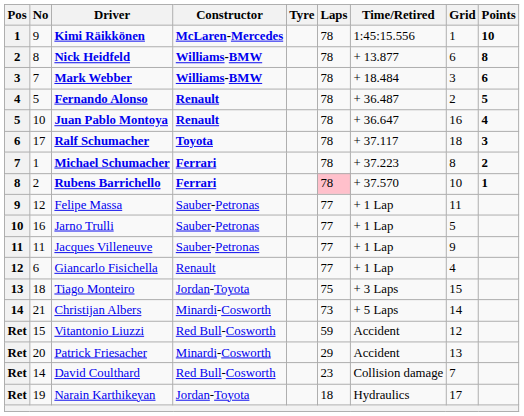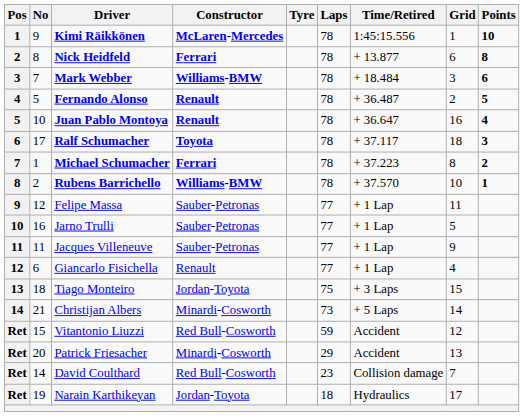 <table class="wikitable" style="font-size: 85%">
 <tr>
 <th>Pos</th>
 <th>No</th>
 <th>Driver</th>
 <th>Constructor</th>
 <th>Tyre</th>
 <th>Laps</th>
 <th>Time/Retired</th>
 <th>Grid</th>
 <th>Points</th>
 </tr>
 <tr>
 <th>1</th>
 <td>9</td>
 <td> <strong><a href='#'>Kimi Räikkönen</a></strong></td>
 <td><strong><a href='#'>McLaren</a>-<a href='#'>Mercedes</a></strong></td>
 <td></td>
 <td>78</td>
 <td>1:45:15.556</td>
 <td>1</td>
 <td><strong>10</strong></td>
 </tr>
 <tr>
 <th>2</th>
 <td>8</td>
 <td> <strong><a href='#'>Nick Heidfeld</a></strong></td>
-<td><strong><a href='#'>Williams</a>-<a href='#'>BMW</a></strong></td>
+<td><strong><a href='#'>Ferrari</a></strong></td>
 <td></td>
 <td>78</td>
 <td>+ 13.877</td>
 <td>6</td>
 <td><strong>8</strong></td>
 </tr>
 <tr>
 <th>3</th>
 <td>7</td>
 <td> <strong><a href='#'>Mark Webber</a></strong></td>
 <td><strong><a href='#'>Williams</a>-<a href='#'>BMW</a></strong></td>
 <td></td>
 <td>78</td>
 <td>+ 18.484</td>
 <td>3</td>
 <td><strong>6</strong></td>
 </tr>
 <tr>
 <th>4</th>
 <td>5</td>
 <td> <strong><a href='#'>Fernando Alonso</a></strong></td>
 <td><strong><a href='#'>Renault</a></strong></td>
 <td></td>
 <td>78</td>
 <td>+ 36.487</td>
 <td>2</td>
 <td><strong>5</strong></td>
 </tr>
 <tr>
 <th>5</th>
 <td>10</td>
 <td> <strong><a href='#'>Juan Pablo Montoya</a></strong></td>
 <td><strong><a href='#'>Renault</a></strong></td>
 <td></td>
 <td>78</td>
 <td>+ 36.647</td>
 <td>16</td>
 <td><strong>4</strong></td>
 </tr>
 <tr>
 <th>6</th>
 <td>17</td>
 <td> <strong><a href='#'>Ralf Schumacher</a></strong></td>
 <td><strong><a href='#'>Toyota</a></strong></td>
 <td></td>
 <td>78</td>
 <td>+ 37.117</td>
 <td>18</td>
 <td><strong>3</strong></td>
 </tr>
 <tr>
 <th>7</th>
 <td>1</td>
 <td> <strong><a href='#'>Michael Schumacher</a></strong></td>
 <td><strong><a href='#'>Ferrari</a></strong></td>
 <td></td>
 <td>78</td>
 <td>+ 37.223</td>
 <td>8</td>
 <td><strong>2</strong></td>
 </tr>
 <tr>
 <th>8</th>
 <td>2</td>
 <td> <strong><a href='#'>Rubens Barrichello</a></strong></td>
-<td><strong><a href='#'>Ferrari</a></strong></td>
+<td><strong><a href='#'>Williams</a>-<a href='#'>BMW</a></strong></td>
 <td></td>
-<td style="background: pink;">78</td>
+<td>78</td>
 <td>+ 37.570</td>
 <td>10</td>
 <td><strong>1</strong></td>
 </tr>
 <tr>
 <th>9</th>
 <td>12</td>
 <td> <a href='#'>Felipe Massa</a></td>
 <td><a href='#'>Sauber</a>-<a href='#'>Petronas</a></td>
 <td></td>
 <td>77</td>
 <td>+ 1 Lap</td>
 <td>11</td>
 <td> </td>
 </tr>
 <tr>
 <th>10</th>
 <td>16</td>
 <td> <a href='#'>Jarno Trulli</a></td>
 <td><a href='#'>Sauber</a>-<a href='#'>Petronas</a></td>
 <td></td>
 <td>77</td>
 <td>+ 1 Lap</td>
 <td>5</td>
 <td> </td>
 </tr>
 <tr>
 <th>11</th>
 <td>11</td>
 <td> <a href='#'>Jacques Villeneuve</a></td>
 <td><a href='#'>Sauber</a>-<a href='#'>Petronas</a></td>
 <td></td>
 <td>77</td>
 <td>+ 1 Lap</td>
 <td>9</td>
 <td> </td>
 </tr>
 <tr>
 <th>12</th>
 <td>6</td>
 <td> <a href='#'>Giancarlo Fisichella</a></td>
 <td><a href='#'>Renault</a></td>
 <td></td>
 <td>77</td>
 <td>+ 1 Lap</td>
 <td>4</td>
 <td> </td>
 </tr>
 <tr>
 <th>13</th>
 <td>18</td>
 <td> <a href='#'>Tiago Monteiro</a></td>
 <td><a href='#'>Jordan</a>-<a href='#'>Toyota</a></td>
 <td></td>
 <td>75</td>
 <td>+ 3 Laps</td>
 <td>15</td>
 <td> </td>
 </tr>
 <tr>
 <th>14</th>
 <td>21</td>
 <td> <a href='#'>Christijan Albers</a></td>
 <td><a href='#'>Minardi</a>-<a href='#'>Cosworth</a></td>
 <td></td>
 <td>73</td>
 <td>+ 5 Laps</td>
 <td>14</td>
 <td> </td>
 </tr>
 <tr>
 <th>Ret</th>
 <td>15</td>
 <td> <a href='#'>Vitantonio Liuzzi</a></td>
 <td><a href='#'>Red Bull</a>-<a href='#'>Cosworth</a></td>
 <td></td>
 <td>59</td>
 <td>Accident</td>
 <td>12</td>
 <td> </td>
 </tr>
 <tr>
 <th>Ret</th>
 <td>20</td>
 <td> <a href='#'>Patrick Friesacher</a></td>
 <td><a href='#'>Minardi</a>-<a href='#'>Cosworth</a></td>
 <td></td>
 <td>29</td>
 <td>Accident</td>
 <td>13</td>
 <td> </td>
 </tr>
 <tr>
 <th>Ret</th>
 <td>14</td>
 <td> <a href='#'>David Coulthard</a></td>
 <td><a href='#'>Red Bull</a>-<a href='#'>Cosworth</a></td>
 <td></td>
 <td>23</td>
 <td>Collision damage</td>
 <td>7</td>
 <td> </td>
 </tr>
 <tr>
 <th>Ret</th>
 <td>19</td>
 <td> <a href='#'>Narain Karthikeyan</a></td>
 <td><a href='#'>Jordan</a>-<a href='#'>Toyota</a></td>
 <td></td>
 <td>18</td>
 <td>Hydraulics</td>
 <td>17</td>
 <td> </td>
 </tr>
 <tr>
 <th colspan="9"></th>
 </tr>
 </table>
